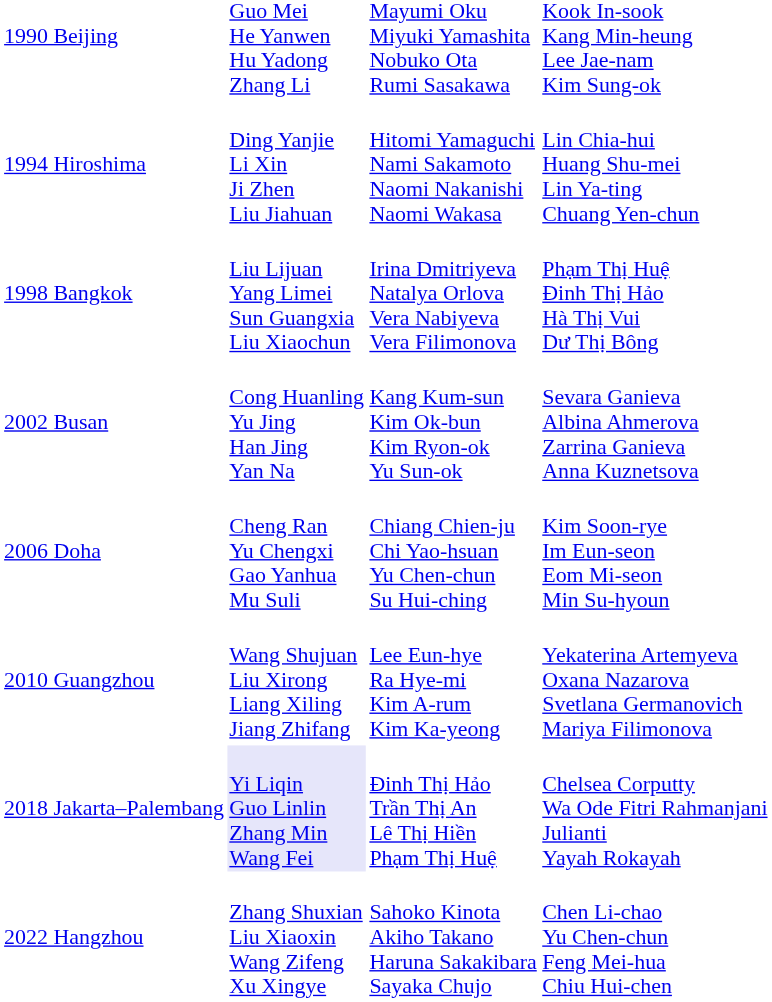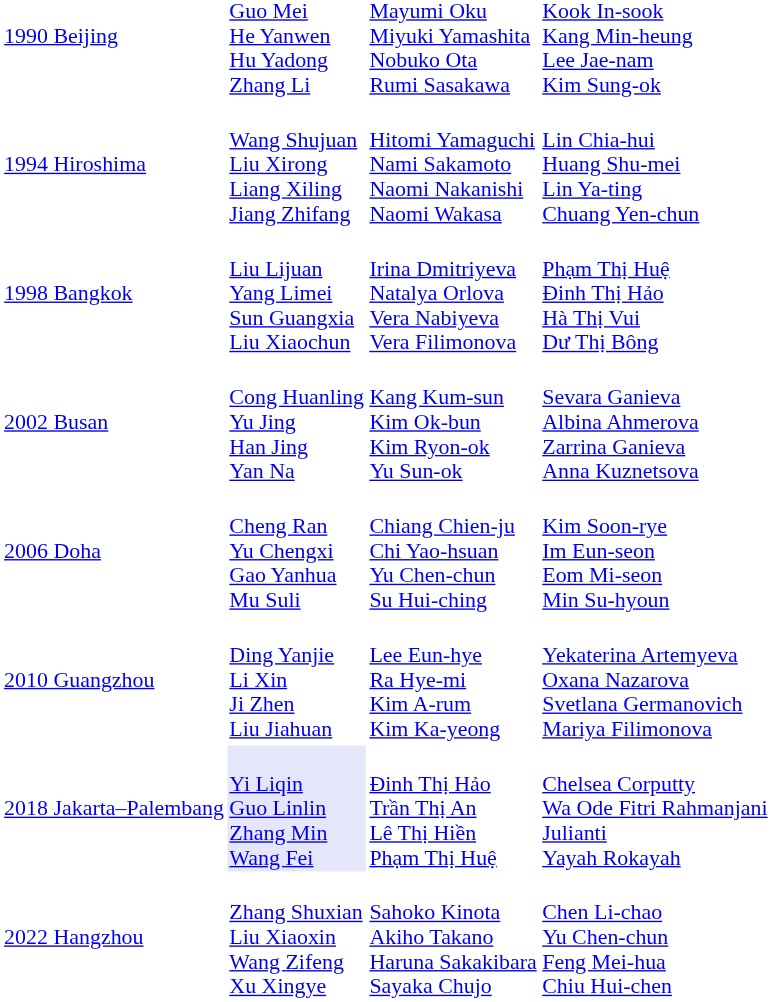 <table>
 <tr>
 <td><a href='#'>1990 Beijing</a></td>
 <td><br><a href='#'>Guo Mei</a><br><a href='#'>He Yanwen</a><br><a href='#'>Hu Yadong</a><br><a href='#'>Zhang Li</a></td>
 <td><br><a href='#'>Mayumi Oku</a><br><a href='#'>Miyuki Yamashita</a><br><a href='#'>Nobuko Ota</a><br><a href='#'>Rumi Sasakawa</a></td>
 <td><br><a href='#'>Kook In-sook</a><br><a href='#'>Kang Min-heung</a><br><a href='#'>Lee Jae-nam</a><br><a href='#'>Kim Sung-ok</a></td>
 </tr>
 <tr>
 <td><a href='#'>1994 Hiroshima</a></td>
-<td><br><a href='#'>Ding Yanjie</a><br><a href='#'>Li Xin</a><br><a href='#'>Ji Zhen</a><br><a href='#'>Liu Jiahuan</a></td>
+<td><br><a href='#'>Wang Shujuan</a><br><a href='#'>Liu Xirong</a><br><a href='#'>Liang Xiling</a><br><a href='#'>Jiang Zhifang</a></td>
 <td><br><a href='#'>Hitomi Yamaguchi</a><br><a href='#'>Nami Sakamoto</a><br><a href='#'>Naomi Nakanishi</a><br><a href='#'>Naomi Wakasa</a></td>
 <td><br><a href='#'>Lin Chia-hui</a><br><a href='#'>Huang Shu-mei</a><br><a href='#'>Lin Ya-ting</a><br><a href='#'>Chuang Yen-chun</a></td>
 </tr>
 <tr>
 <td><a href='#'>1998 Bangkok</a></td>
 <td><br><a href='#'>Liu Lijuan</a><br><a href='#'>Yang Limei</a><br><a href='#'>Sun Guangxia</a><br><a href='#'>Liu Xiaochun</a></td>
 <td><br><a href='#'>Irina Dmitriyeva</a><br><a href='#'>Natalya Orlova</a><br><a href='#'>Vera Nabiyeva</a><br><a href='#'>Vera Filimonova</a></td>
 <td><br><a href='#'>Phạm Thị Huệ</a><br><a href='#'>Đinh Thị Hảo</a><br><a href='#'>Hà Thị Vui</a><br><a href='#'>Dư Thị Bông</a></td>
 </tr>
 <tr>
 <td><a href='#'>2002 Busan</a></td>
 <td><br><a href='#'>Cong Huanling</a><br><a href='#'>Yu Jing</a><br><a href='#'>Han Jing</a><br><a href='#'>Yan Na</a></td>
 <td><br><a href='#'>Kang Kum-sun</a><br><a href='#'>Kim Ok-bun</a><br><a href='#'>Kim Ryon-ok</a><br><a href='#'>Yu Sun-ok</a></td>
 <td><br><a href='#'>Sevara Ganieva</a><br><a href='#'>Albina Ahmerova</a><br><a href='#'>Zarrina Ganieva</a><br><a href='#'>Anna Kuznetsova</a></td>
 </tr>
 <tr>
 <td><a href='#'>2006 Doha</a></td>
 <td><br><a href='#'>Cheng Ran</a><br><a href='#'>Yu Chengxi</a><br><a href='#'>Gao Yanhua</a><br><a href='#'>Mu Suli</a></td>
 <td><br><a href='#'>Chiang Chien-ju</a><br><a href='#'>Chi Yao-hsuan</a><br><a href='#'>Yu Chen-chun</a><br><a href='#'>Su Hui-ching</a></td>
 <td><br><a href='#'>Kim Soon-rye</a><br><a href='#'>Im Eun-seon</a><br><a href='#'>Eom Mi-seon</a><br><a href='#'>Min Su-hyoun</a></td>
 </tr>
 <tr>
 <td><a href='#'>2010 Guangzhou</a></td>
-<td><br><a href='#'>Wang Shujuan</a><br><a href='#'>Liu Xirong</a><br><a href='#'>Liang Xiling</a><br><a href='#'>Jiang Zhifang</a></td>
+<td><br><a href='#'>Ding Yanjie</a><br><a href='#'>Li Xin</a><br><a href='#'>Ji Zhen</a><br><a href='#'>Liu Jiahuan</a></td>
 <td><br><a href='#'>Lee Eun-hye</a><br><a href='#'>Ra Hye-mi</a><br><a href='#'>Kim A-rum</a><br><a href='#'>Kim Ka-yeong</a></td>
 <td><br><a href='#'>Yekaterina Artemyeva</a><br><a href='#'>Oxana Nazarova</a><br><a href='#'>Svetlana Germanovich</a><br><a href='#'>Mariya Filimonova</a></td>
 </tr>
 <tr>
 <td><a href='#'>2018 Jakarta–Palembang</a></td>
 <td style="background: lavender;"><br><a href='#'>Yi Liqin</a><br><a href='#'>Guo Linlin</a><br><a href='#'>Zhang Min</a><br><a href='#'>Wang Fei</a></td>
 <td><br><a href='#'>Đinh Thị Hảo</a><br><a href='#'>Trần Thị An</a><br><a href='#'>Lê Thị Hiền</a><br><a href='#'>Phạm Thị Huệ</a></td>
 <td><br><a href='#'>Chelsea Corputty</a><br><a href='#'>Wa Ode Fitri Rahmanjani</a><br><a href='#'>Julianti</a><br><a href='#'>Yayah Rokayah</a></td>
 </tr>
 <tr>
 <td><a href='#'>2022 Hangzhou</a></td>
 <td><br><a href='#'>Zhang Shuxian</a><br><a href='#'>Liu Xiaoxin</a><br><a href='#'>Wang Zifeng</a><br><a href='#'>Xu Xingye</a></td>
 <td><br><a href='#'>Sahoko Kinota</a><br><a href='#'>Akiho Takano</a><br><a href='#'>Haruna Sakakibara</a><br><a href='#'>Sayaka Chujo</a></td>
 <td><br><a href='#'>Chen Li-chao</a><br><a href='#'>Yu Chen-chun</a><br><a href='#'>Feng Mei-hua</a><br><a href='#'>Chiu Hui-chen</a></td>
 </tr>
 </table>
